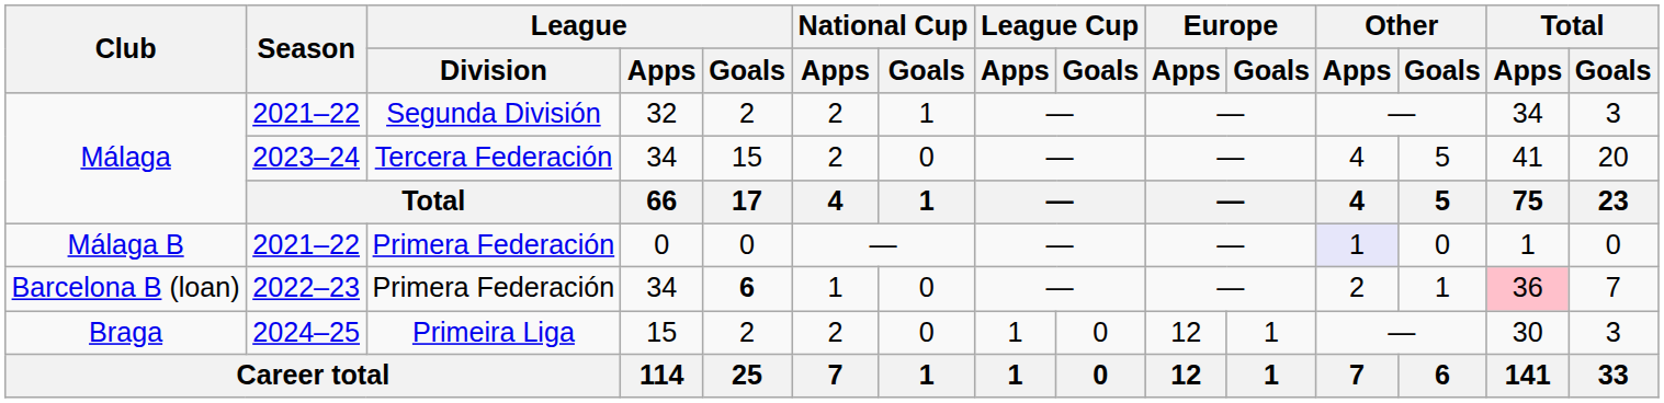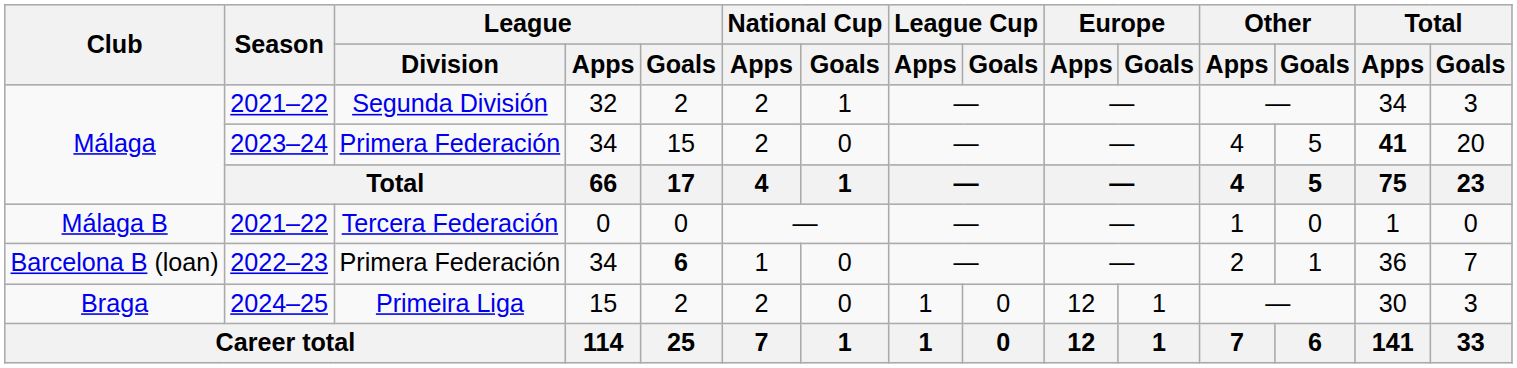 <table class="wikitable" style="text-align: center;">
 <tr>
 <th rowspan="2">Club</th>
 <th rowspan="2">Season</th>
 <th colspan="3">League</th>
 <th colspan="2">National Cup</th>
 <th colspan="2">League Cup</th>
 <th colspan="2">Europe</th>
 <th colspan="2">Other</th>
 <th colspan="2">Total</th>
 </tr>
 <tr>
 <th>Division</th>
 <th>Apps</th>
 <th>Goals</th>
 <th>Apps</th>
 <th>Goals</th>
 <th>Apps</th>
 <th>Goals</th>
 <th>Apps</th>
 <th>Goals</th>
 <th>Apps</th>
 <th>Goals</th>
 <th>Apps</th>
 <th>Goals</th>
 </tr>
 <tr>
 <td rowspan="3"><a href='#'>Málaga</a></td>
 <td><a href='#'>2021–22</a></td>
 <td><a href='#'>Segunda División</a></td>
 <td>32</td>
 <td>2</td>
 <td>2</td>
 <td>1</td>
 <td colspan="2">—</td>
 <td colspan="2">—</td>
 <td colspan="2">—</td>
 <td>34</td>
 <td>3</td>
 </tr>
 <tr>
 <td><a href='#'>2023–24</a></td>
-<td><a href='#'>Tercera Federación</a></td>
+<td><a href='#'>Primera Federación</a></td>
 <td>34</td>
 <td>15</td>
 <td>2</td>
 <td>0</td>
 <td colspan="2">—</td>
 <td colspan="2">—</td>
 <td>4</td>
 <td>5</td>
-<td>41</td>
+<td><strong>41</strong></td>
 <td>20</td>
 </tr>
 <tr>
 <th colspan="2">Total</th>
 <th>66</th>
 <th>17</th>
 <th>4</th>
 <th>1</th>
 <th colspan="2">—</th>
 <th colspan="2">—</th>
 <th>4</th>
 <th>5</th>
 <th>75</th>
 <th>23</th>
 </tr>
 <tr>
 <td><a href='#'>Málaga B</a></td>
 <td><a href='#'>2021–22</a></td>
-<td><a href='#'>Primera Federación</a></td>
+<td><a href='#'>Tercera Federación</a></td>
 <td>0</td>
 <td>0</td>
 <td colspan="2">—</td>
 <td colspan="2">—</td>
 <td colspan="2">—</td>
-<td style="background: lavender;">1</td>
+<td>1</td>
 <td>0</td>
 <td>1</td>
 <td>0</td>
 </tr>
 <tr>
 <td><a href='#'>Barcelona B</a> (loan)</td>
 <td><a href='#'>2022–23</a></td>
 <td>Primera Federación</td>
 <td>34</td>
 <td><strong>6</strong></td>
 <td>1</td>
 <td>0</td>
 <td colspan="2">—</td>
 <td colspan="2">—</td>
 <td>2</td>
 <td>1</td>
-<td style="background: pink;">36</td>
+<td>36</td>
 <td>7</td>
 </tr>
 <tr>
 <td><a href='#'>Braga</a></td>
 <td><a href='#'>2024–25</a></td>
 <td><a href='#'>Primeira Liga</a></td>
 <td>15</td>
 <td>2</td>
 <td>2</td>
 <td>0</td>
 <td>1</td>
 <td>0</td>
 <td>12</td>
 <td>1</td>
 <td colspan="2">—</td>
 <td>30</td>
 <td>3</td>
 </tr>
 <tr>
 <th colspan="3">Career total</th>
 <th>114</th>
 <th>25</th>
 <th>7</th>
 <th>1</th>
 <th>1</th>
 <th>0</th>
 <th>12</th>
 <th>1</th>
 <th>7</th>
 <th>6</th>
 <th>141</th>
 <th>33</th>
 </tr>
 </table>
